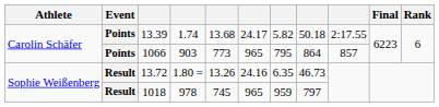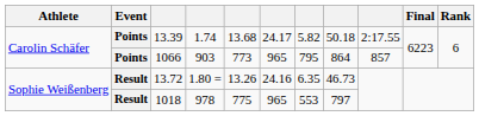 <table class=wikitable style=font-size:90%>
 <tr>
 <th>Athlete</th>
 <th>Event</th>
 <th></th>
 <th></th>
 <th></th>
 <th></th>
 <th></th>
 <th></th>
 <th></th>
 <th>Final</th>
 <th>Rank</th>
 </tr>
 <tr align=center>
 <td rowspan=2 align=left><a href='#'>Carolin Schäfer</a></td>
 <th style=font-size:95%>Points</th>
 <td>13.39 </td>
 <td>1.74 </td>
 <td>13.68</td>
 <td>24.17 </td>
 <td>5.82</td>
 <td>50.18 </td>
 <td>2:17.55</td>
 <td rowspan=2>6223 </td>
 <td rowspan=2>6</td>
 </tr>
 <tr align=center>
 <th style=font-size:95%>Points</th>
 <td>1066</td>
 <td>903</td>
 <td>773</td>
 <td>965</td>
 <td>795</td>
 <td>864</td>
 <td>857</td>
 </tr>
 <tr align=center>
 <td rowspan=2 align=left><a href='#'>Sophie Weißenberg</a></td>
 <th style=font-size:95%>Result</th>
 <td>13.72</td>
 <td>1.80 =</td>
 <td>13.26</td>
 <td>24.16</td>
 <td>6.35</td>
 <td>46.73</td>
 <td rowspan=2></td>
 <td rowspan=2 colspan=2></td>
 </tr>
 <tr align=center>
 <th style=font-size:95%>Result</th>
 <td>1018</td>
 <td>978</td>
-<td>745</td>
+<td>775</td>
 <td>965</td>
-<td>959</td>
+<td>553</td>
 <td>797</td>
 </tr>
 </table>
